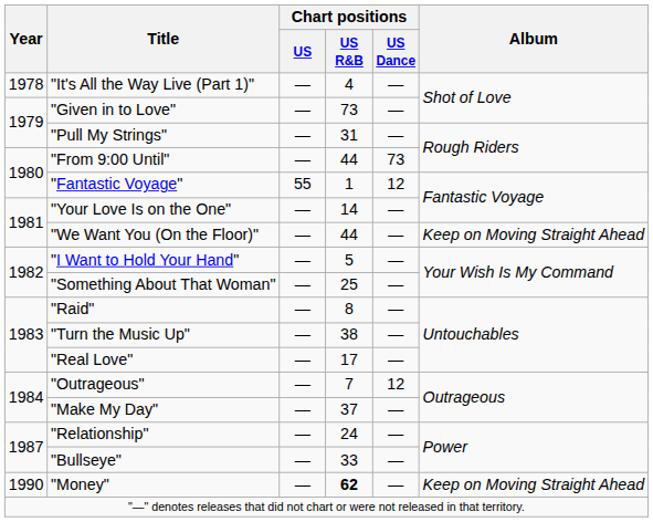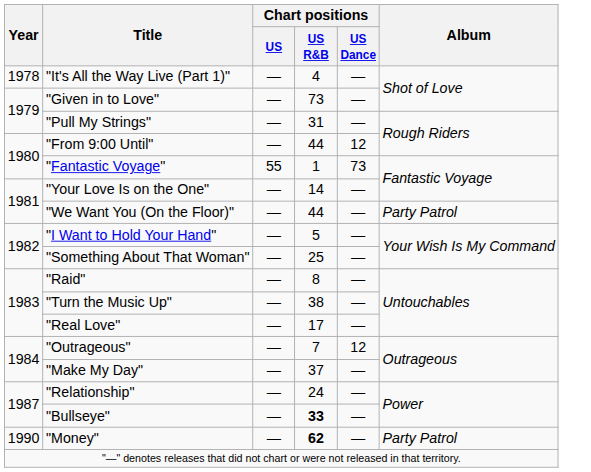 <table class="wikitable">
 <tr>
 <th rowspan="2">Year</th>
 <th rowspan="2">Title</th>
 <th colspan="3">Chart positions</th>
 <th rowspan="2">Album</th>
 </tr>
 <tr>
 <th width="40"><small><a href='#'>US</a></small><br></th>
 <th width="40"><small><a href='#'>US R&B</a></small><br></th>
 <th width="40"><small><a href='#'>US Dance</a></small><br></th>
 </tr>
 <tr>
 <td>1978</td>
 <td>"It's All the Way Live (Part 1)"</td>
 <td align="center">—</td>
 <td align="center">4</td>
 <td align="center">—</td>
 <td rowspan="2"><em>Shot of Love</em></td>
 </tr>
 <tr>
 <td rowspan="2">1979</td>
 <td>"Given in to Love"</td>
 <td align="center">—</td>
 <td align="center">73</td>
 <td align="center">—</td>
 </tr>
 <tr>
 <td>"Pull My Strings"</td>
 <td align="center">—</td>
 <td align="center">31</td>
 <td align="center">—</td>
 <td rowspan="2"><em>Rough Riders</em></td>
 </tr>
 <tr>
 <td rowspan="2">1980</td>
 <td>"From 9:00 Until"</td>
 <td align="center">—</td>
 <td align="center">44</td>
-<td align="center">73</td>
+<td align="center">12</td>
 </tr>
 <tr>
 <td>"<a href='#'>Fantastic Voyage</a>"</td>
 <td align="center">55</td>
 <td align="center">1</td>
-<td align="center">12</td>
+<td align="center">73</td>
 <td rowspan="2"><em>Fantastic Voyage</em></td>
 </tr>
 <tr>
 <td rowspan="2">1981</td>
 <td>"Your Love Is on the One"</td>
 <td align="center">—</td>
 <td align="center">14</td>
 <td align="center">—</td>
 </tr>
 <tr>
 <td>"We Want You (On the Floor)"</td>
 <td align="center">—</td>
 <td align="center">44</td>
 <td align="center">—</td>
-<td rowspan="1"><em>Keep on Moving Straight Ahead</em></td>
+<td><em>Party Patrol</em></td>
 </tr>
 <tr>
 <td rowspan="2">1982</td>
 <td>"<a href='#'>I Want to Hold Your Hand</a>"</td>
 <td align="center">—</td>
 <td align="center">5</td>
 <td align="center">—</td>
 <td rowspan="2"><em>Your Wish Is My Command</em></td>
 </tr>
 <tr>
 <td>"Something About That Woman"</td>
 <td align="center">—</td>
 <td align="center">25</td>
 <td align="center">—</td>
 </tr>
 <tr>
 <td rowspan="3">1983</td>
 <td>"Raid"</td>
 <td align="center">—</td>
 <td align="center">8</td>
 <td align="center">—</td>
 <td rowspan="3"><em>Untouchables</em></td>
 </tr>
 <tr>
 <td>"Turn the Music Up"</td>
 <td align="center">—</td>
 <td align="center">38</td>
 <td align="center">—</td>
 </tr>
 <tr>
 <td>"Real Love"</td>
 <td align="center">—</td>
 <td align="center">17</td>
 <td align="center">—</td>
 </tr>
 <tr>
 <td rowspan="2">1984</td>
 <td>"Outrageous"</td>
 <td align="center">—</td>
 <td align="center">7</td>
 <td align="center">12</td>
 <td rowspan="2"><em>Outrageous</em></td>
 </tr>
 <tr>
 <td>"Make My Day"</td>
 <td align="center">—</td>
 <td align="center">37</td>
 <td align="center">—</td>
 </tr>
 <tr>
 <td rowspan="2">1987</td>
 <td>"Relationship"</td>
 <td align="center">—</td>
 <td align="center">24</td>
 <td align="center">—</td>
 <td rowspan="2"><em>Power</em></td>
 </tr>
 <tr>
 <td>"Bullseye"</td>
 <td align="center">—</td>
-<td align="center">33</td>
+<td align="center"><strong>33</strong></td>
 <td align="center">—</td>
 </tr>
 <tr>
 <td>1990</td>
 <td>"Money"</td>
 <td align="center">—</td>
 <td align="center"><strong>62</strong></td>
 <td align="center">—</td>
-<td rowspan="1"><em>Keep on Moving Straight Ahead</em></td>
+<td><em>Party Patrol</em></td>
 </tr>
 <tr>
 <td colspan="6" style="text-align:center; font-size:9pt;">"—" denotes releases that did not chart or were not released in that territory.</td>
 </tr>
 </table>
